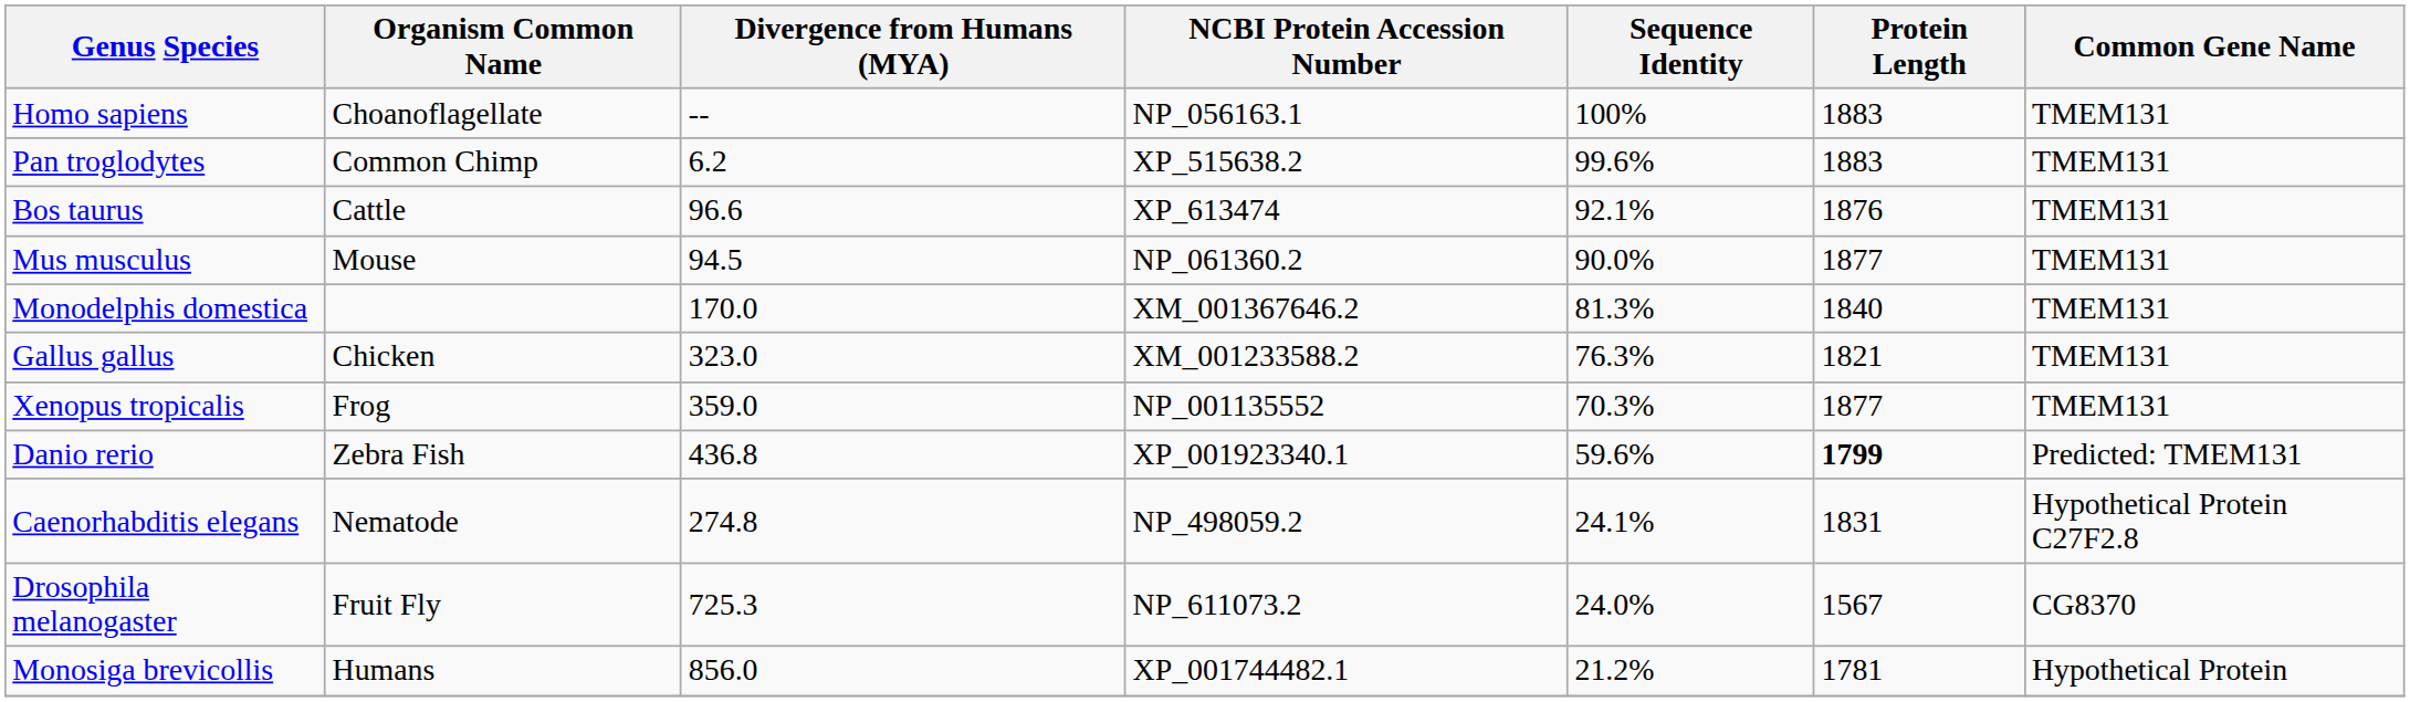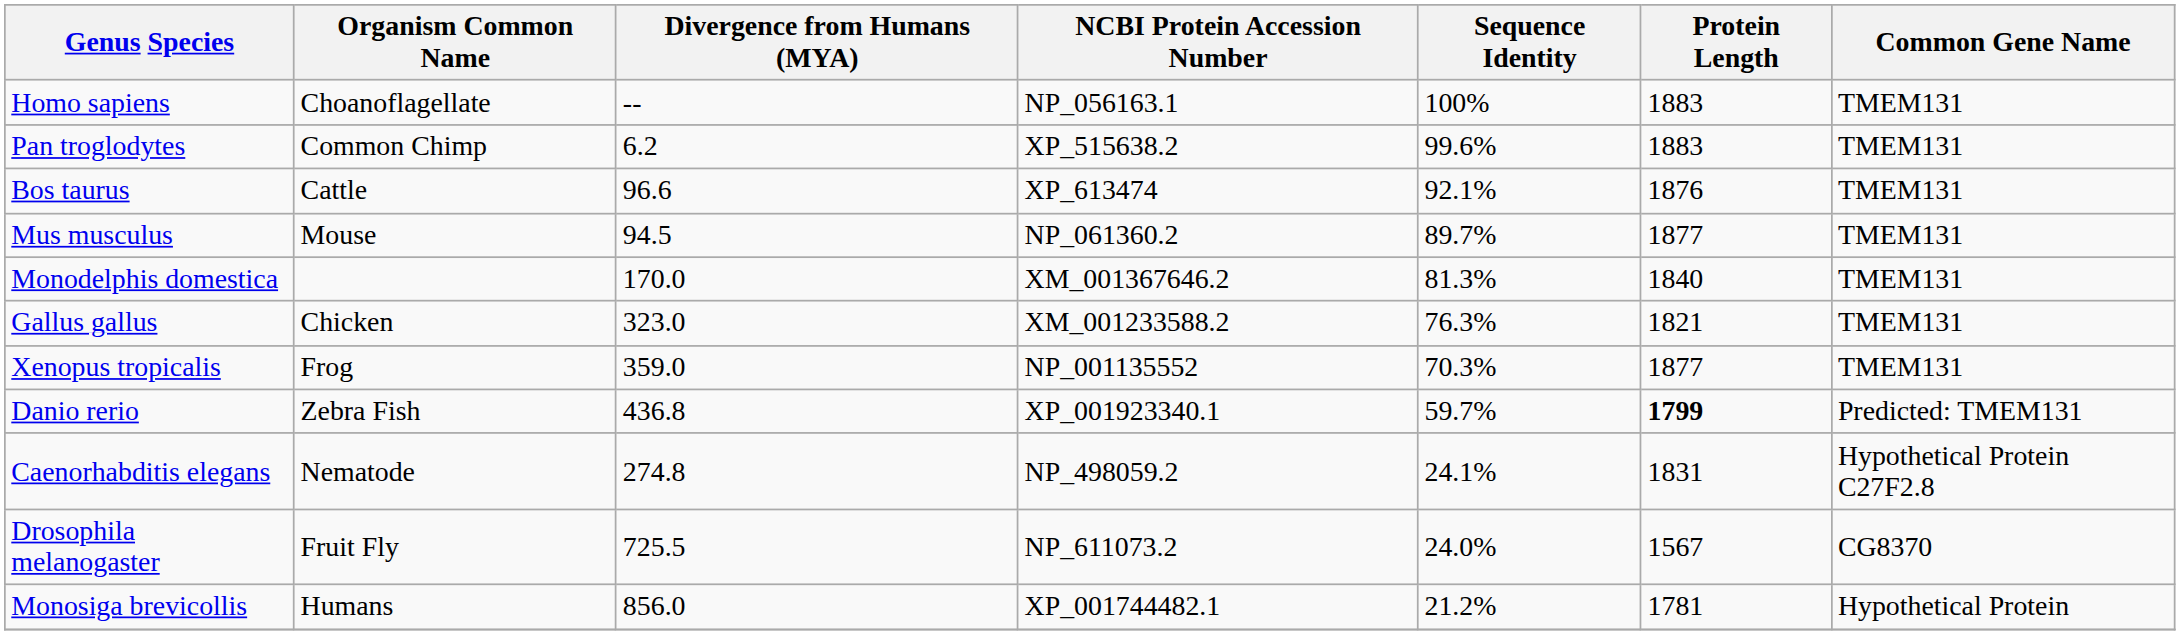 <table class="wikitable sortable">
 <tr>
 <th><a href='#'>Genus</a> <a href='#'>Species</a></th>
 <th>Organism Common Name</th>
 <th>Divergence from Humans (MYA) </th>
 <th>NCBI Protein Accession Number</th>
 <th>Sequence Identity </th>
 <th>Protein Length</th>
 <th>Common Gene Name</th>
 </tr>
 <tr>
 <td><a href='#'>Homo sapiens</a></td>
 <td>Choanoflagellate</td>
 <td>--</td>
 <td>NP_056163.1</td>
 <td>100%</td>
 <td>1883</td>
 <td>TMEM131</td>
 </tr>
 <tr>
 <td><a href='#'>Pan troglodytes</a></td>
 <td>Common Chimp</td>
 <td>6.2</td>
 <td>XP_515638.2</td>
 <td>99.6%</td>
 <td>1883</td>
 <td>TMEM131</td>
 </tr>
 <tr>
 <td><a href='#'>Bos taurus</a></td>
 <td>Cattle</td>
 <td>96.6</td>
 <td>XP_613474</td>
 <td>92.1%</td>
 <td>1876</td>
 <td>TMEM131</td>
 </tr>
 <tr>
 <td><a href='#'>Mus musculus</a></td>
 <td>Mouse</td>
 <td>94.5</td>
 <td>NP_061360.2</td>
-<td>90.0%</td>
+<td>89.7%</td>
 <td>1877</td>
 <td>TMEM131</td>
 </tr>
 <tr>
 <td><a href='#'>Monodelphis domestica</a></td>
 <td></td>
 <td>170.0</td>
 <td>XM_001367646.2</td>
 <td>81.3%</td>
 <td>1840</td>
 <td>TMEM131</td>
 </tr>
 <tr>
 <td><a href='#'>Gallus gallus</a></td>
 <td>Chicken</td>
 <td>323.0</td>
 <td>XM_001233588.2</td>
 <td>76.3%</td>
 <td>1821</td>
 <td>TMEM131</td>
 </tr>
 <tr>
 <td><a href='#'>Xenopus tropicalis</a></td>
 <td>Frog</td>
 <td>359.0</td>
 <td>NP_001135552</td>
 <td>70.3%</td>
 <td>1877</td>
 <td>TMEM131</td>
 </tr>
 <tr>
 <td><a href='#'>Danio rerio</a></td>
 <td>Zebra Fish</td>
 <td>436.8</td>
 <td>XP_001923340.1</td>
-<td>59.6%</td>
+<td>59.7%</td>
 <td><strong>1799</strong></td>
 <td>Predicted: TMEM131</td>
 </tr>
 <tr>
 <td><a href='#'>Caenorhabditis elegans</a></td>
 <td>Nematode</td>
 <td>274.8</td>
 <td>NP_498059.2</td>
 <td>24.1%</td>
 <td>1831</td>
 <td>Hypothetical Protein C27F2.8</td>
 </tr>
 <tr>
 <td><a href='#'>Drosophila melanogaster</a></td>
 <td>Fruit Fly</td>
-<td>725.3</td>
+<td>725.5</td>
 <td>NP_611073.2</td>
 <td>24.0%</td>
 <td>1567</td>
 <td>CG8370</td>
 </tr>
 <tr>
 <td><a href='#'>Monosiga brevicollis</a></td>
 <td>Humans</td>
 <td>856.0</td>
 <td>XP_001744482.1</td>
 <td>21.2%</td>
 <td>1781</td>
 <td>Hypothetical Protein</td>
 </tr>
 <tr>
 </tr>
 </table>
